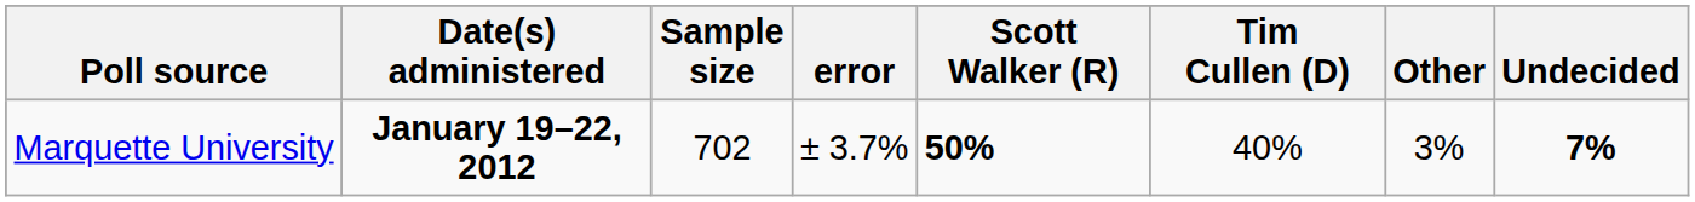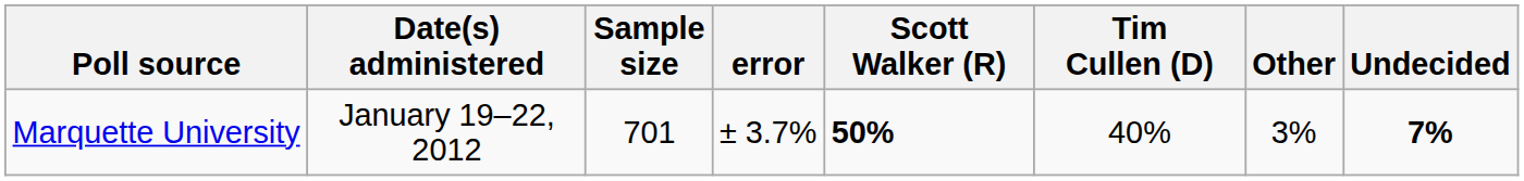 <table class="wikitable">
 <tr valign= bottom>
 <th>Poll source</th>
 <th style="width:135px;">Date(s)<br>administered</th>
 <th class=small>Sample<br>size</th>
 <th><br>error</th>
 <th style="width:100px;">Scott<br>Walker (R)</th>
 <th style="width:100px;">Tim<br>Cullen (D)</th>
 <th>Other</th>
 <th>Undecided</th>
 </tr>
 <tr>
 <td><a href='#'>Marquette University</a></td>
-<td align=center><strong>January 19–22, 2012</strong></td>
-<td align=center>702</td>
+<td align=center>January 19–22, 2012</td>
+<td align=center>701</td>
 <td align=center>± 3.7%</td>
 <td><strong>50%</strong></td>
 <td align=center>40%</td>
 <td align=center>3%</td>
 <td align=center><strong>7%</strong></td>
 </tr>
 </table>
